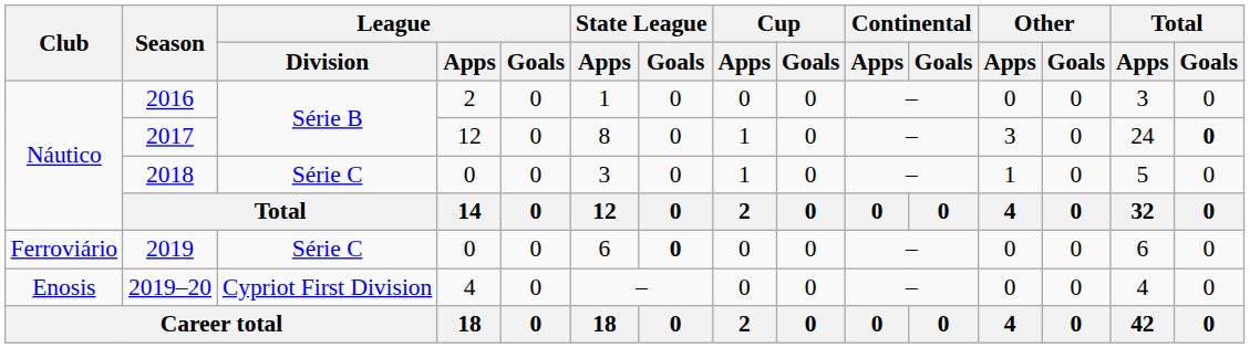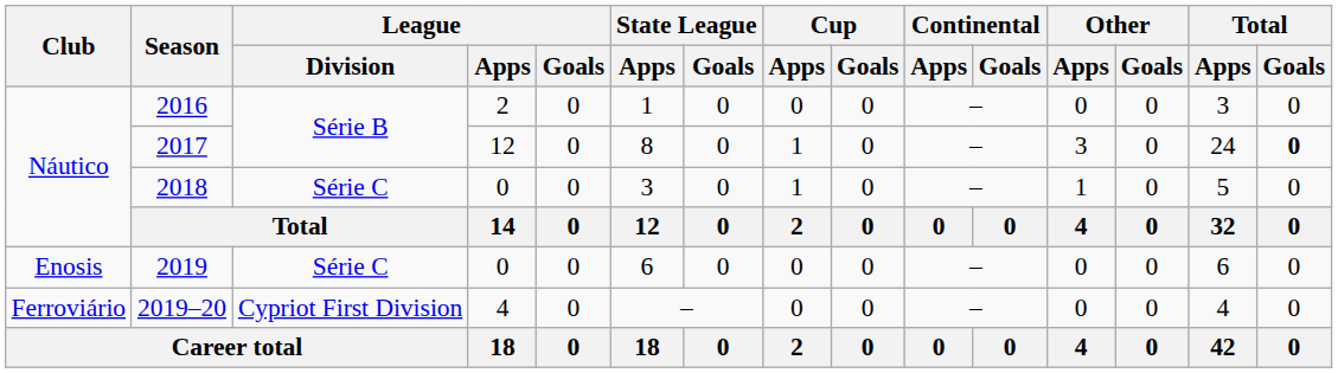 <table class="wikitable" style="text-align: center">
 <tr>
 <th rowspan="2">Club</th>
 <th rowspan="2">Season</th>
 <th colspan="3">League</th>
 <th colspan="2">State League</th>
 <th colspan="2">Cup</th>
 <th colspan="2">Continental</th>
 <th colspan="2">Other</th>
 <th colspan="2">Total</th>
 </tr>
 <tr>
 <th>Division</th>
 <th>Apps</th>
 <th>Goals</th>
 <th>Apps</th>
 <th>Goals</th>
 <th>Apps</th>
 <th>Goals</th>
 <th>Apps</th>
 <th>Goals</th>
 <th>Apps</th>
 <th>Goals</th>
 <th>Apps</th>
 <th>Goals</th>
 </tr>
 <tr>
 <td rowspan="4"><a href='#'>Náutico</a></td>
 <td><a href='#'>2016</a></td>
 <td rowspan="2"><a href='#'>Série B</a></td>
 <td>2</td>
 <td>0</td>
 <td>1</td>
 <td>0</td>
 <td>0</td>
 <td>0</td>
 <td colspan="2">–</td>
 <td>0</td>
 <td>0</td>
 <td>3</td>
 <td>0</td>
 </tr>
 <tr>
 <td><a href='#'>2017</a></td>
 <td>12</td>
 <td>0</td>
 <td>8</td>
 <td>0</td>
 <td>1</td>
 <td>0</td>
 <td colspan="2">–</td>
 <td>3</td>
 <td>0</td>
 <td>24</td>
 <td><strong>0</strong></td>
 </tr>
 <tr>
 <td><a href='#'>2018</a></td>
 <td><a href='#'>Série C</a></td>
 <td>0</td>
 <td>0</td>
 <td>3</td>
 <td>0</td>
 <td>1</td>
 <td>0</td>
 <td colspan="2">–</td>
 <td>1</td>
 <td>0</td>
 <td>5</td>
 <td>0</td>
 </tr>
 <tr>
 <th colspan="2"><strong>Total</strong></th>
 <th>14</th>
 <th>0</th>
 <th>12</th>
 <th>0</th>
 <th>2</th>
 <th>0</th>
 <th>0</th>
 <th>0</th>
 <th>4</th>
 <th>0</th>
 <th>32</th>
 <th>0</th>
 </tr>
 <tr>
-<td><a href='#'>Ferroviário</a></td>
+<td><a href='#'>Enosis</a></td>
 <td><a href='#'>2019</a></td>
 <td><a href='#'>Série C</a></td>
 <td>0</td>
 <td>0</td>
 <td>6</td>
-<td><strong>0</strong></td>
+<td>0</td>
 <td>0</td>
 <td>0</td>
 <td colspan="2">–</td>
 <td>0</td>
 <td>0</td>
 <td>6</td>
 <td>0</td>
 </tr>
 <tr>
-<td><a href='#'>Enosis</a></td>
+<td><a href='#'>Ferroviário</a></td>
 <td><a href='#'>2019–20</a></td>
 <td><a href='#'>Cypriot First Division</a></td>
 <td>4</td>
 <td>0</td>
 <td colspan="2">–</td>
 <td>0</td>
 <td>0</td>
 <td colspan="2">–</td>
 <td>0</td>
 <td>0</td>
 <td>4</td>
 <td>0</td>
 </tr>
 <tr>
 <th colspan="3"><strong>Career total</strong></th>
 <th>18</th>
 <th>0</th>
 <th>18</th>
 <th>0</th>
 <th>2</th>
 <th>0</th>
 <th>0</th>
 <th>0</th>
 <th>4</th>
 <th>0</th>
 <th>42</th>
 <th>0</th>
 </tr>
 </table>
